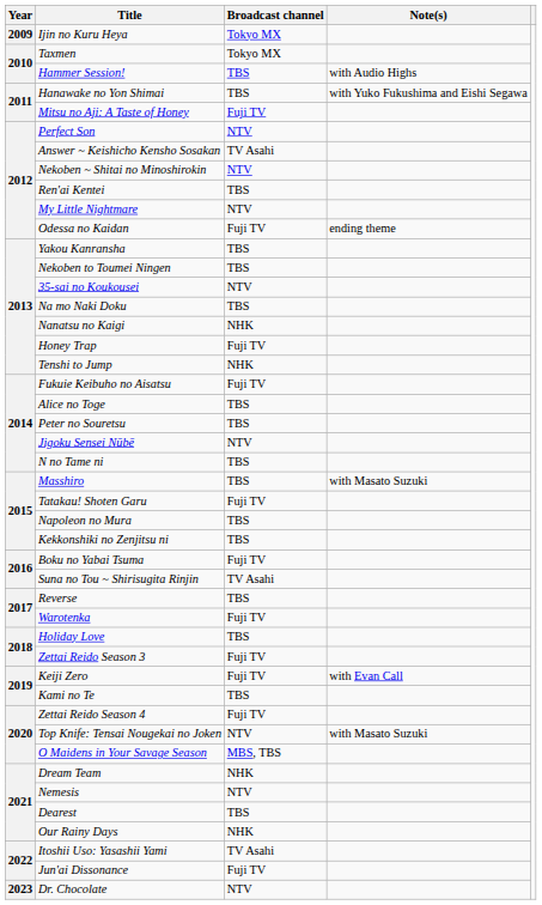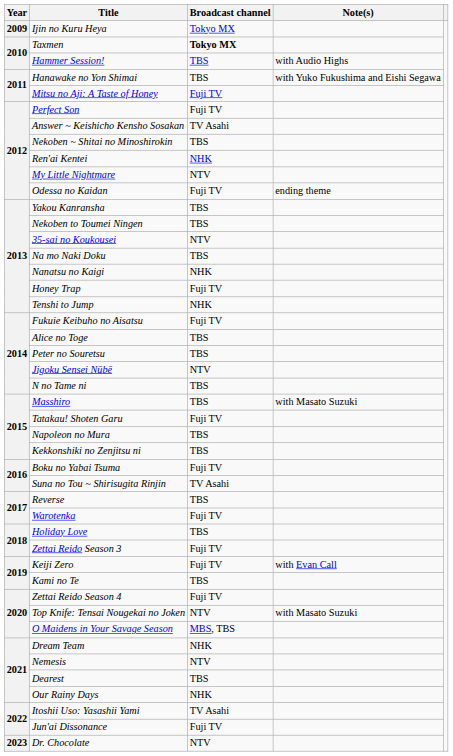 <table class="wikitable sortable">
 <tr>
 <th>Year</th>
 <th>Title</th>
 <th>Broadcast channel</th>
 <th class="unsortable">Note(s)</th>
 <th class="unsortable"></th>
 </tr>
 <tr>
 <th rowspan="1">2009</th>
 <td><em>Ijin no Kuru Heya</em></td>
 <td><a href='#'>Tokyo MX</a></td>
 <td></td>
 <td rowspan="45"></td>
 </tr>
 <tr>
 <th rowspan="2">2010</th>
 <td><em>Taxmen</em></td>
-<td>Tokyo MX</td>
+<td><strong>Tokyo MX</strong></td>
 <td></td>
 </tr>
 <tr>
 <td><em><a href='#'>Hammer Session!</a></em></td>
 <td><a href='#'>TBS</a></td>
 <td>with Audio Highs</td>
 </tr>
 <tr>
 <th rowspan="2">2011</th>
 <td><em>Hanawake no Yon Shimai</em></td>
 <td>TBS</td>
 <td>with Yuko Fukushima and Eishi Segawa</td>
 </tr>
 <tr>
 <td><em><a href='#'>Mitsu no Aji: A Taste of Honey</a></em></td>
 <td><a href='#'>Fuji TV</a></td>
 <td></td>
 </tr>
 <tr>
 <th rowspan="6">2012</th>
 <td><em><a href='#'>Perfect Son</a></em></td>
-<td><a href='#'>NTV</a></td>
+<td>Fuji TV</td>
 <td></td>
 </tr>
 <tr>
 <td><em>Answer ~ Keishicho Kensho Sosakan</em></td>
 <td>TV Asahi</td>
 <td></td>
 </tr>
 <tr>
 <td><em>Nekoben ~ Shitai no Minoshirokin</em></td>
-<td><a href='#'>NTV</a></td>
+<td>TBS</td>
 <td></td>
 </tr>
 <tr>
 <td><em>Ren'ai Kentei</em></td>
-<td>TBS</td>
+<td><a href='#'>NHK</a></td>
 <td></td>
 </tr>
 <tr>
 <td><em><a href='#'>My Little Nightmare</a></em></td>
 <td>NTV</td>
 <td></td>
 </tr>
 <tr>
 <td><em>Odessa no Kaidan</em></td>
 <td>Fuji TV</td>
 <td>ending theme</td>
 </tr>
 <tr>
 <th rowspan="7">2013</th>
 <td><em>Yakou Kanransha</em></td>
 <td>TBS</td>
 <td></td>
 </tr>
 <tr>
 <td><em>Nekoben to Toumei Ningen</em></td>
 <td>TBS</td>
 <td></td>
 </tr>
 <tr>
 <td><em><a href='#'>35-sai no Koukousei</a></em></td>
 <td>NTV</td>
 <td></td>
 </tr>
 <tr>
 <td><em>Na mo Naki Doku</em></td>
 <td>TBS</td>
 <td></td>
 </tr>
 <tr>
 <td><em>Nanatsu no Kaigi</em></td>
 <td>NHK</td>
 <td></td>
 </tr>
 <tr>
 <td><em>Honey Trap</em></td>
 <td>Fuji TV</td>
 <td></td>
 </tr>
 <tr>
 <td><em>Tenshi to Jump</em></td>
 <td>NHK</td>
 <td></td>
 </tr>
 <tr>
 <th rowspan="5">2014</th>
 <td><em>Fukuie Keibuho no Aisatsu</em></td>
 <td>Fuji TV</td>
 <td></td>
 </tr>
 <tr>
 <td><em>Alice no Toge</em></td>
 <td>TBS</td>
 <td></td>
 </tr>
 <tr>
 <td><em>Peter no Souretsu</em></td>
 <td>TBS</td>
 <td></td>
 </tr>
 <tr>
 <td><em><a href='#'>Jigoku Sensei Nūbē</a></em></td>
 <td>NTV</td>
 <td></td>
 </tr>
 <tr>
 <td><em>N no Tame ni</em></td>
 <td>TBS</td>
 <td></td>
 </tr>
 <tr>
 <th rowspan="4">2015</th>
 <td><em><a href='#'>Masshiro</a></em></td>
 <td>TBS</td>
 <td>with Masato Suzuki</td>
 </tr>
 <tr>
 <td><em>Tatakau! Shoten Garu</em></td>
 <td>Fuji TV</td>
 <td></td>
 </tr>
 <tr>
 <td><em>Napoleon no Mura</em></td>
 <td>TBS</td>
 <td></td>
 </tr>
 <tr>
 <td><em>Kekkonshiki no Zenjitsu ni</em></td>
 <td>TBS</td>
 <td></td>
 </tr>
 <tr>
 <th rowspan="2">2016</th>
 <td><em>Boku no Yabai Tsuma</em></td>
 <td>Fuji TV</td>
 <td></td>
 </tr>
 <tr>
 <td><em>Suna no Tou ~ Shirisugita Rinjin</em></td>
 <td>TV Asahi</td>
 <td></td>
 </tr>
 <tr>
 <th rowspan="2">2017</th>
 <td><em>Reverse</em></td>
 <td>TBS</td>
 <td></td>
 </tr>
 <tr>
 <td><em><a href='#'>Warotenka</a></em></td>
 <td>Fuji TV</td>
 <td></td>
 </tr>
 <tr>
 <th rowspan="2">2018</th>
 <td><em><a href='#'>Holiday Love</a></em></td>
 <td>TBS</td>
 <td></td>
 </tr>
 <tr>
 <td><em><a href='#'>Zettai Reido</a> Season 3</em></td>
 <td>Fuji TV</td>
 <td></td>
 </tr>
 <tr>
 <th rowspan="2">2019</th>
 <td><em>Keiji Zero</em></td>
 <td>Fuji TV</td>
 <td>with <a href='#'>Evan Call</a></td>
 </tr>
 <tr>
 <td><em>Kami no Te</em></td>
 <td>TBS</td>
 <td></td>
 </tr>
 <tr>
 <th rowspan="3">2020</th>
 <td><em>Zettai Reido Season 4</em></td>
 <td>Fuji TV</td>
 <td></td>
 </tr>
 <tr>
 <td><em>Top Knife: Tensai Nougekai no Joken</em></td>
 <td>NTV</td>
 <td>with Masato Suzuki</td>
 </tr>
 <tr>
 <td><em><a href='#'>O Maidens in Your Savage Season</a></em></td>
 <td><a href='#'>MBS</a>, TBS</td>
 <td></td>
 </tr>
 <tr>
 <th rowspan="4">2021</th>
 <td><em>Dream Team</em></td>
 <td>NHK</td>
 <td></td>
 </tr>
 <tr>
 <td><em>Nemesis</em></td>
 <td>NTV</td>
 <td></td>
 </tr>
 <tr>
 <td><em>Dearest</em></td>
 <td>TBS</td>
 <td></td>
 </tr>
 <tr>
 <td><em>Our Rainy Days</em></td>
 <td>NHK</td>
 <td></td>
 </tr>
 <tr>
 <th rowspan="2">2022</th>
 <td><em>Itoshii Uso: Yasashii Yami</em></td>
 <td>TV Asahi</td>
 <td></td>
 </tr>
 <tr>
 <td><em>Jun'ai Dissonance</em></td>
 <td>Fuji TV</td>
 <td></td>
 </tr>
 <tr>
 <th rowspan="1">2023</th>
 <td><em>Dr. Chocolate</em></td>
 <td>NTV</td>
 <td></td>
 </tr>
 </table>
